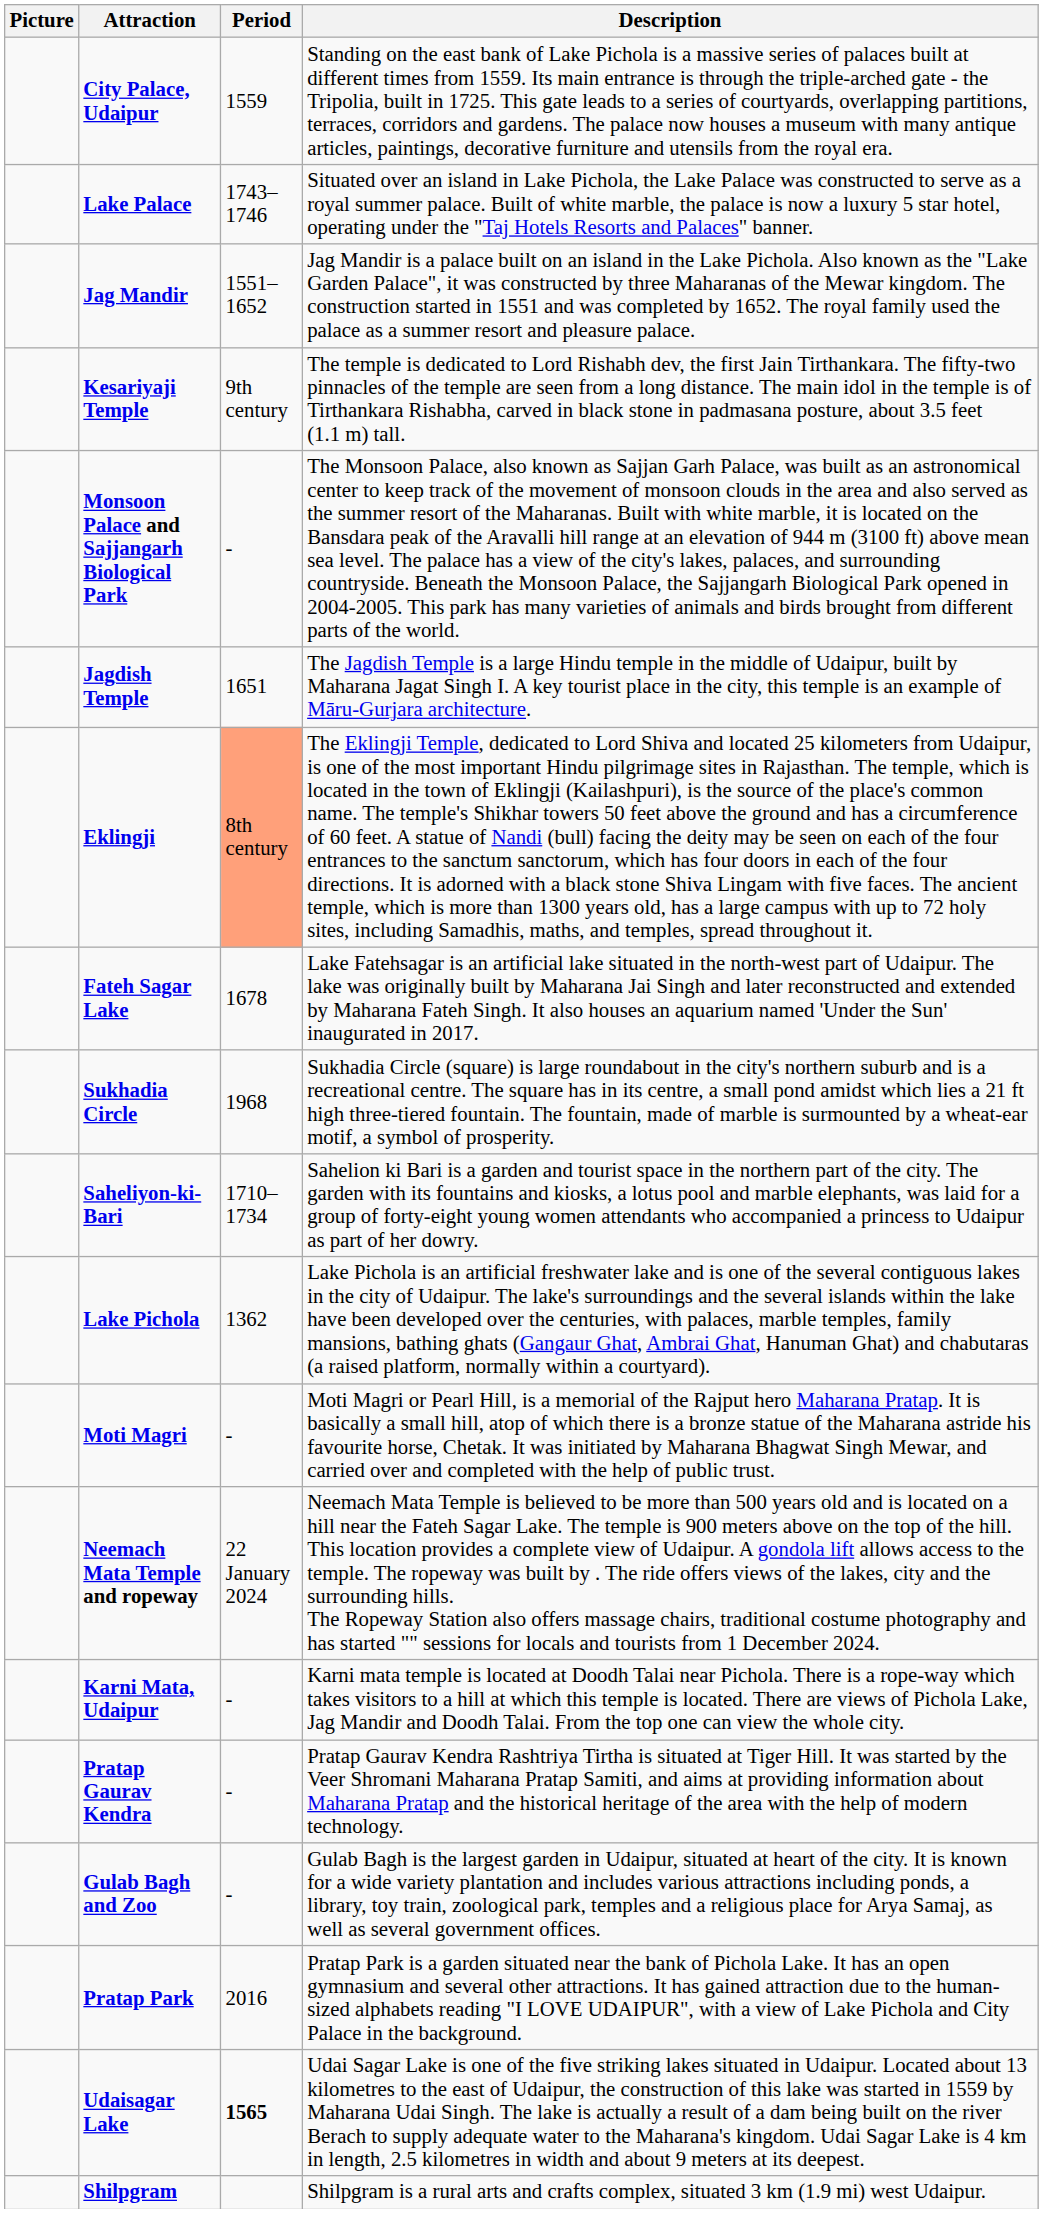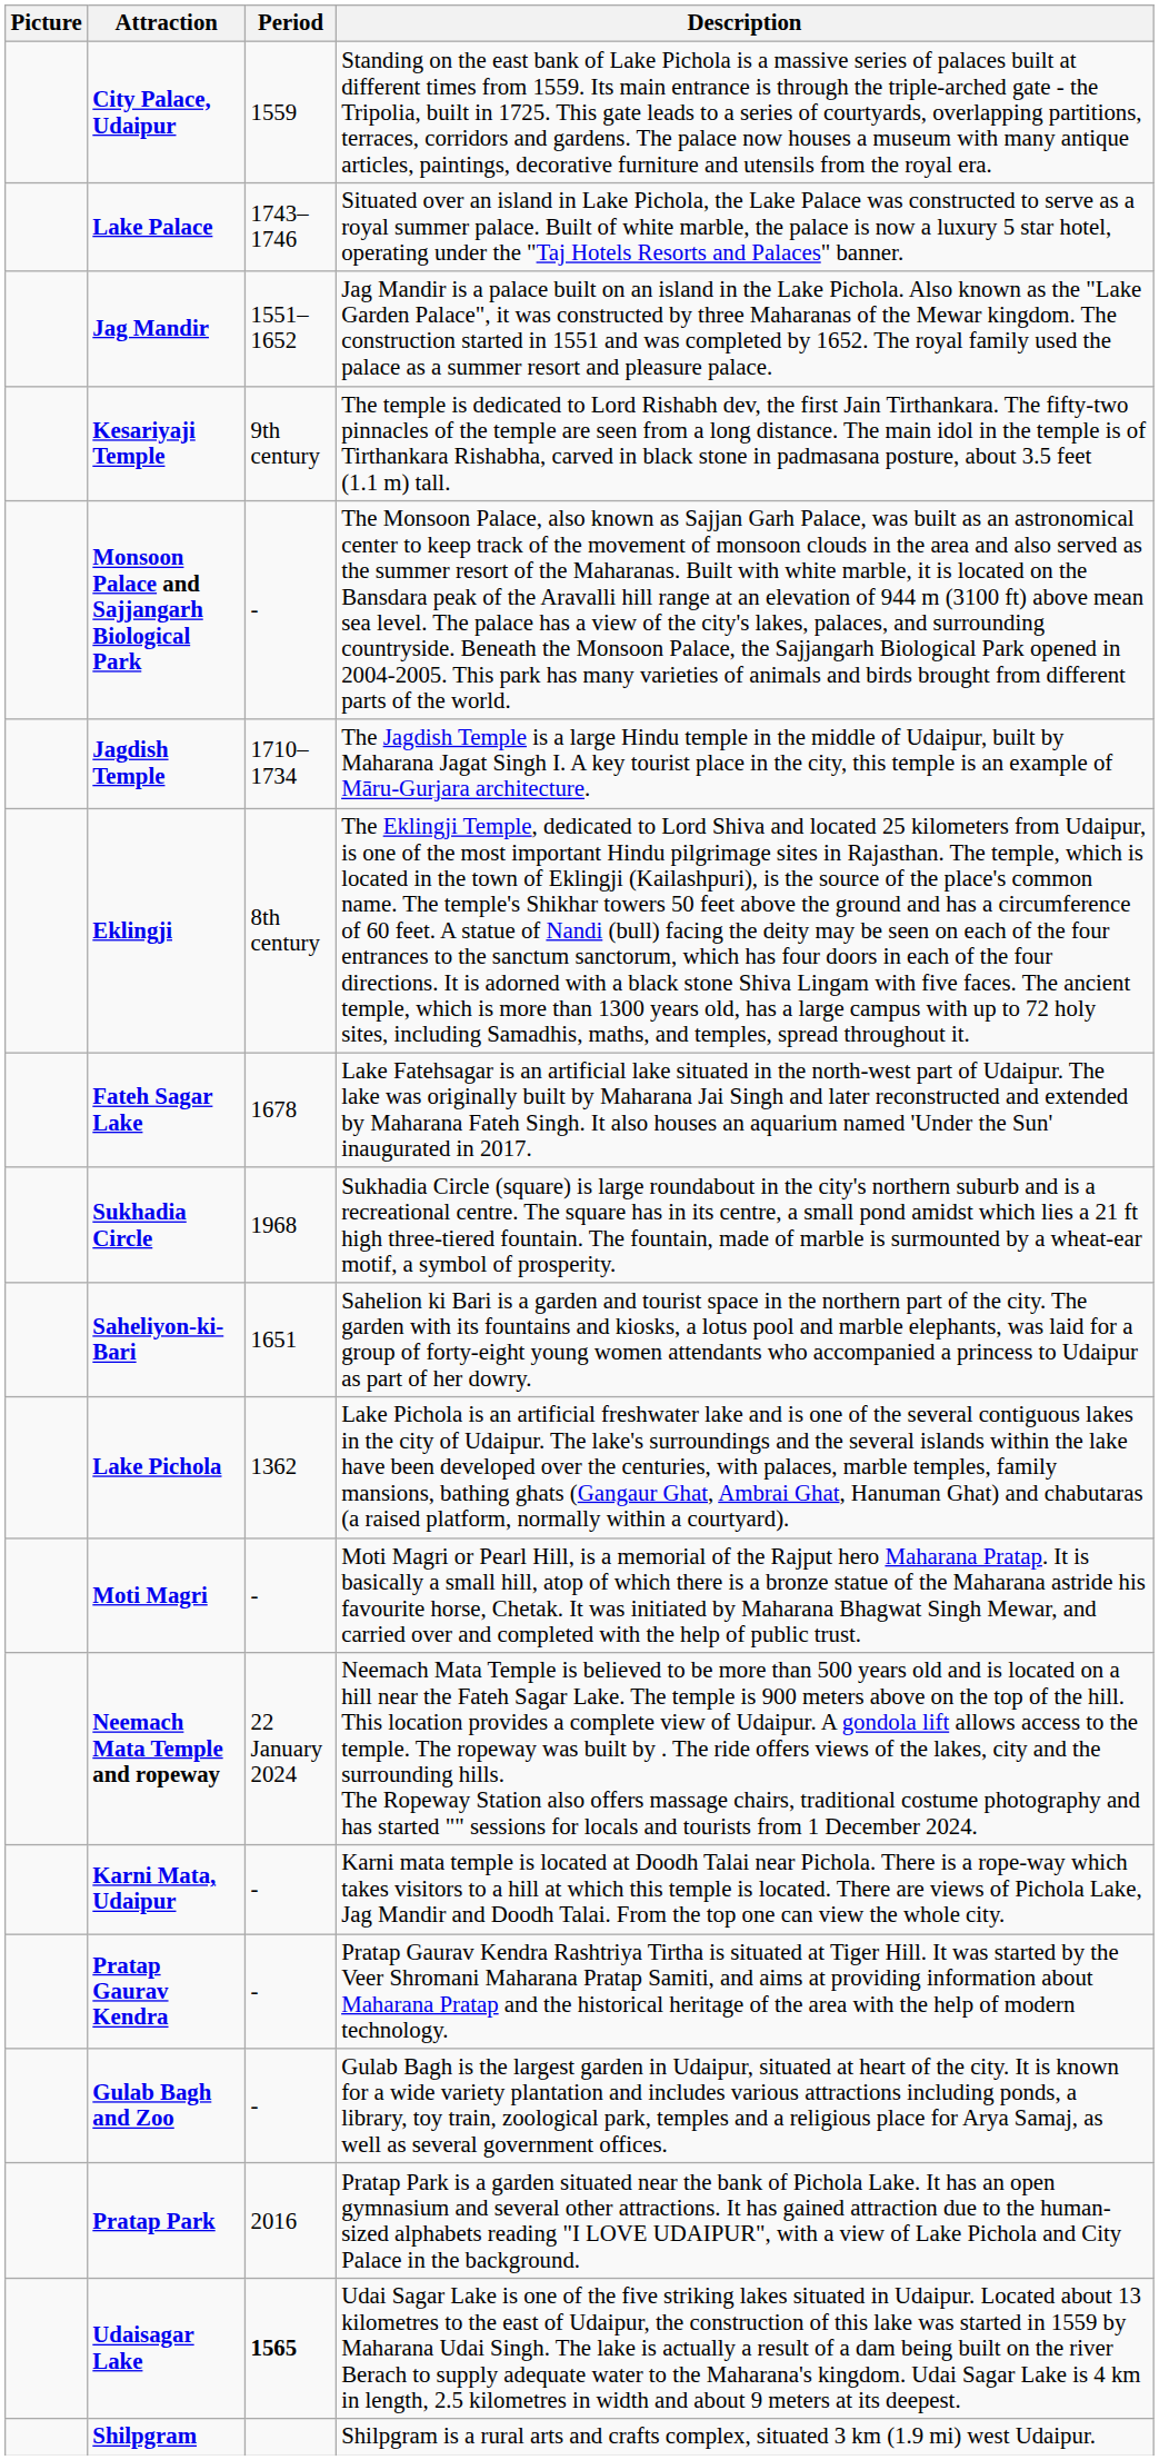 <table class="wikitable" width="90%">
 <tr>
 <th>Picture</th>
 <th>Attraction</th>
 <th>Period</th>
 <th>Description</th>
 </tr>
 <tr>
 <td></td>
 <td><strong><a href='#'>City Palace, Udaipur</a></strong></td>
 <td>1559</td>
 <td>Standing on the east bank of Lake Pichola is a massive series of palaces built at different times from 1559. Its main entrance is through the triple-arched gate - the Tripolia, built in 1725. This gate leads to a series of courtyards, overlapping partitions, terraces, corridors and gardens. The palace now houses a museum with many antique articles, paintings, decorative furniture and utensils from the royal era.</td>
 </tr>
 <tr>
 <td></td>
 <td><strong><a href='#'>Lake Palace</a></strong></td>
 <td>1743–1746</td>
 <td>Situated over an island in Lake Pichola, the Lake Palace was constructed to serve as a royal summer palace. Built of white marble, the palace is now a luxury 5 star hotel, operating under the "<a href='#'>Taj Hotels Resorts and Palaces</a>" banner.</td>
 </tr>
 <tr>
 <td></td>
 <td><strong><a href='#'>Jag Mandir</a></strong></td>
 <td>1551–1652</td>
 <td>Jag Mandir is a palace built on an island in the Lake Pichola. Also known as the "Lake Garden Palace", it was constructed by three Maharanas of the Mewar kingdom. The construction started in 1551 and was completed by 1652. The royal family used the palace as a summer resort and pleasure palace.</td>
 </tr>
 <tr>
 <td></td>
 <td><strong><a href='#'>Kesariyaji Temple</a></strong></td>
 <td>9th century</td>
 <td>The temple is dedicated to Lord Rishabh dev, the first Jain Tirthankara. The fifty-two pinnacles of the temple are seen from a long distance. The main idol in the temple is of Tirthankara Rishabha, carved in black stone in padmasana posture, about 3.5 feet (1.1 m) tall.</td>
 </tr>
 <tr>
 <td></td>
 <td><strong><a href='#'>Monsoon Palace</a> and <a href='#'>Sajjangarh Biological Park</a></strong></td>
 <td>-</td>
 <td>The Monsoon Palace, also known as Sajjan Garh Palace, was built as an astronomical center to keep track of the movement of monsoon clouds in the area and also served as the summer resort of the Maharanas. Built with white marble, it is located on the Bansdara peak of the Aravalli hill range at an elevation of 944 m (3100 ft) above mean sea level. The palace has a view of the city's lakes, palaces, and surrounding countryside. Beneath the Monsoon Palace, the Sajjangarh Biological Park opened in 2004-2005. This park has many varieties of animals and birds brought from different parts of the world.</td>
 </tr>
 <tr>
 <td></td>
 <td><strong><a href='#'>Jagdish Temple</a></strong></td>
-<td>1651</td>
+<td>1710–1734</td>
 <td>The <a href='#'>Jagdish Temple</a> is a large Hindu temple in the middle of Udaipur, built by Maharana Jagat Singh I. A key tourist place in the city, this temple is an example of <a href='#'>Māru-Gurjara architecture</a>.</td>
 </tr>
 <tr>
 <td></td>
 <td><strong><a href='#'>Eklingji</a></strong></td>
-<td style="background: lightsalmon;">8th century</td>
+<td>8th century</td>
 <td>The <a href='#'>Eklingji Temple</a>, dedicated to Lord Shiva and located 25 kilometers from Udaipur, is one of the most important Hindu pilgrimage sites in Rajasthan. The temple, which is located in the town of Eklingji (Kailashpuri), is the source of the place's common name. The temple's Shikhar towers 50 feet above the ground and has a circumference of 60 feet. A statue of <a href='#'>Nandi</a> (bull) facing the deity may be seen on each of the four entrances to the sanctum sanctorum, which has four doors in each of the four directions. It is adorned with a black stone Shiva Lingam with five faces. The ancient temple, which is more than 1300 years old, has a large campus with up to 72 holy sites, including Samadhis, maths, and temples, spread throughout it.</td>
 </tr>
 <tr>
 <td></td>
 <td><strong><a href='#'>Fateh Sagar Lake</a></strong></td>
 <td>1678</td>
 <td>Lake Fatehsagar is an artificial lake situated in the north-west part of Udaipur. The lake was originally built by Maharana Jai Singh and later reconstructed and extended by Maharana Fateh Singh. It also houses an aquarium named 'Under the Sun' inaugurated in 2017.</td>
 </tr>
 <tr>
 <td></td>
 <td><strong><a href='#'>Sukhadia Circle</a></strong></td>
 <td>1968</td>
 <td>Sukhadia Circle (square) is large roundabout in the city's northern suburb and is a recreational centre. The square has in its centre, a small pond amidst which lies a 21 ft high three-tiered fountain. The fountain, made of marble is surmounted by a wheat-ear motif, a symbol of prosperity.</td>
 </tr>
 <tr>
 <td></td>
 <td><strong><a href='#'>Saheliyon-ki-Bari</a></strong></td>
-<td>1710–1734</td>
+<td>1651</td>
 <td>Sahelion ki Bari is a garden and tourist space in the northern part of the city. The garden with its fountains and kiosks, a lotus pool and marble elephants, was laid for a group of forty-eight young women attendants who accompanied a princess to Udaipur as part of her dowry.</td>
 </tr>
 <tr>
 <td></td>
 <td><strong><a href='#'>Lake Pichola</a></strong></td>
 <td>1362</td>
 <td>Lake Pichola is an artificial freshwater lake and is one of the several contiguous lakes in the city of Udaipur. The lake's surroundings and the several islands within the lake have been developed over the centuries, with palaces, marble temples, family mansions, bathing ghats (<a href='#'>Gangaur Ghat</a>, <a href='#'>Ambrai Ghat</a>, Hanuman Ghat) and chabutaras (a raised platform, normally within a courtyard).</td>
 </tr>
 <tr>
 <td></td>
 <td><strong><a href='#'>Moti Magri</a></strong></td>
 <td>-</td>
 <td>Moti Magri or Pearl Hill, is a memorial of the Rajput hero <a href='#'>Maharana Pratap</a>. It is basically a small hill, atop of which there is a bronze statue of the Maharana astride his favourite horse, Chetak. It was initiated by Maharana Bhagwat Singh Mewar, and carried over and completed with the help of public trust.</td>
 </tr>
 <tr>
 <td></td>
 <td><strong><a href='#'>Neemach Mata Temple</a> and ropeway</strong></td>
 <td>22 January 2024</td>
 <td>Neemach Mata Temple is believed to be more than 500 years old and is located on a hill near the Fateh Sagar Lake. The temple is 900 meters above on the top of the hill. This location provides a complete view of Udaipur. A <a href='#'>gondola lift</a> allows access to the temple. The ropeway was built by .  The ride offers views of the lakes, city and the surrounding hills.<br>The Ropeway Station also offers massage chairs, traditional costume photography and has started "" sessions for locals and tourists from 1 December 2024.</td>
 </tr>
 <tr>
 <td></td>
 <td><strong><a href='#'>Karni Mata, Udaipur</a></strong></td>
 <td>-</td>
 <td>Karni mata temple is located at Doodh Talai near Pichola. There is a rope-way which takes visitors to a hill at which this temple is located. There are views of Pichola Lake, Jag Mandir and Doodh Talai. From the top one can view the whole city.</td>
 </tr>
 <tr>
 <td></td>
 <td><strong><a href='#'>Pratap Gaurav Kendra</a></strong></td>
 <td>-</td>
 <td>Pratap Gaurav Kendra Rashtriya Tirtha is situated at Tiger Hill. It was started by the Veer Shromani Maharana Pratap Samiti, and aims at providing information about <a href='#'>Maharana Pratap</a> and the historical heritage of the area with the help of modern technology.</td>
 </tr>
 <tr>
 <td></td>
 <td><strong><a href='#'>Gulab Bagh and Zoo</a></strong></td>
 <td>-</td>
 <td>Gulab Bagh is the largest garden in Udaipur, situated at heart of the city. It is known for a wide variety plantation and includes various attractions including ponds, a library, toy train, zoological park, temples and a religious place for Arya Samaj, as well as several government offices.</td>
 </tr>
 <tr>
 <td></td>
 <td><strong><a href='#'>Pratap Park</a></strong></td>
 <td>2016</td>
 <td>Pratap Park is a garden situated near the bank of Pichola Lake. It has an open gymnasium and several other attractions. It has gained attraction due to the human-sized alphabets reading "I LOVE UDAIPUR", with a view of Lake Pichola and City Palace in the background.</td>
 </tr>
 <tr>
 <td></td>
 <td><strong><a href='#'>Udaisagar Lake</a></strong></td>
 <td><strong>1565</strong></td>
 <td>Udai Sagar Lake is one of the five striking lakes situated in Udaipur. Located about 13 kilometres to the east of Udaipur, the construction of this lake was started in 1559 by Maharana Udai Singh. The lake is actually a result of a dam being built on the river Berach to supply adequate water to the Maharana's kingdom. Udai Sagar Lake is 4 km in length, 2.5 kilometres in width and about 9 meters at its deepest.</td>
 </tr>
 <tr>
 <td></td>
 <td><strong><a href='#'>Shilpgram</a></strong></td>
 <td></td>
 <td>Shilpgram is a rural arts and crafts complex, situated 3 km (1.9 mi) west Udaipur.</td>
 </tr>
 </table>
